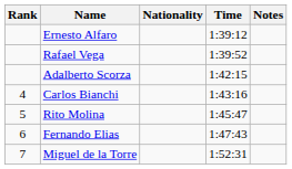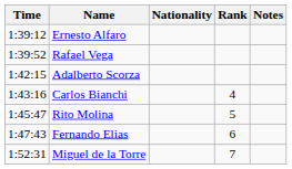 <table class="wikitable sortable" style="text-align:center">
 <tr>
-<th>Rank</th>
+<th>Time</th>
 <th>Name</th>
 <th>Nationality</th>
-<th>Time</th>
+<th>Rank</th>
 <th>Notes</th>
 </tr>
 <tr>
-<td></td>
+<td>1:39:12</td>
 <td align=left><a href='#'>Ernesto Alfaro</a></td>
 <td align=left></td>
-<td>1:39:12</td>
+<td></td>
 <td></td>
 </tr>
 <tr>
-<td></td>
+<td>1:39:52</td>
 <td align=left><a href='#'>Rafael Vega</a></td>
 <td align=left></td>
-<td>1:39:52</td>
+<td></td>
 <td></td>
 </tr>
 <tr>
-<td></td>
+<td>1:42:15</td>
 <td align=left><a href='#'>Adalberto Scorza</a></td>
 <td align=left></td>
-<td>1:42:15</td>
+<td></td>
 <td></td>
 </tr>
 <tr>
-<td>4</td>
+<td>1:43:16</td>
 <td align=left><a href='#'>Carlos Bianchi</a></td>
 <td align=left></td>
-<td>1:43:16</td>
+<td>4</td>
 <td></td>
 </tr>
 <tr>
-<td>5</td>
+<td>1:45:47</td>
 <td align=left><a href='#'>Rito Molina</a></td>
 <td align=left></td>
-<td>1:45:47</td>
+<td>5</td>
 <td></td>
 </tr>
 <tr>
-<td>6</td>
+<td>1:47:43</td>
 <td align=left><a href='#'>Fernando Elias</a></td>
 <td align=left></td>
-<td>1:47:43</td>
+<td>6</td>
 <td></td>
 </tr>
 <tr>
-<td>7</td>
+<td>1:52:31</td>
 <td align=left><a href='#'>Miguel de la Torre</a></td>
 <td align=left></td>
-<td>1:52:31</td>
+<td>7</td>
 <td></td>
 </tr>
 </table>
